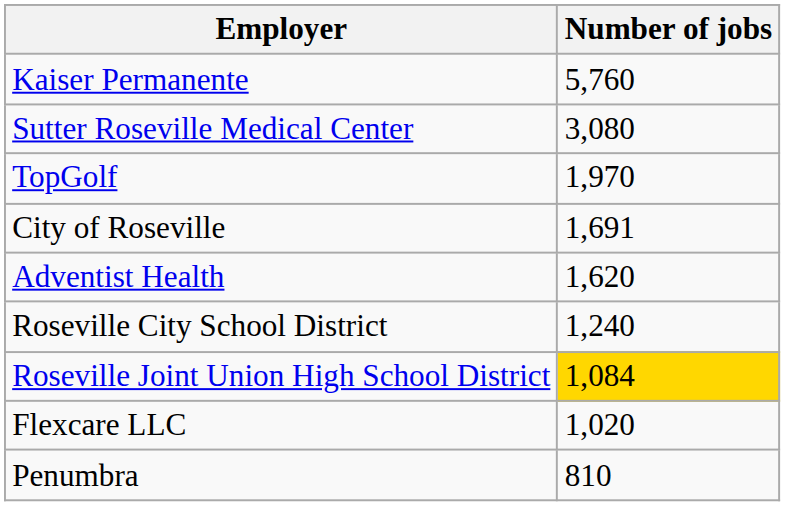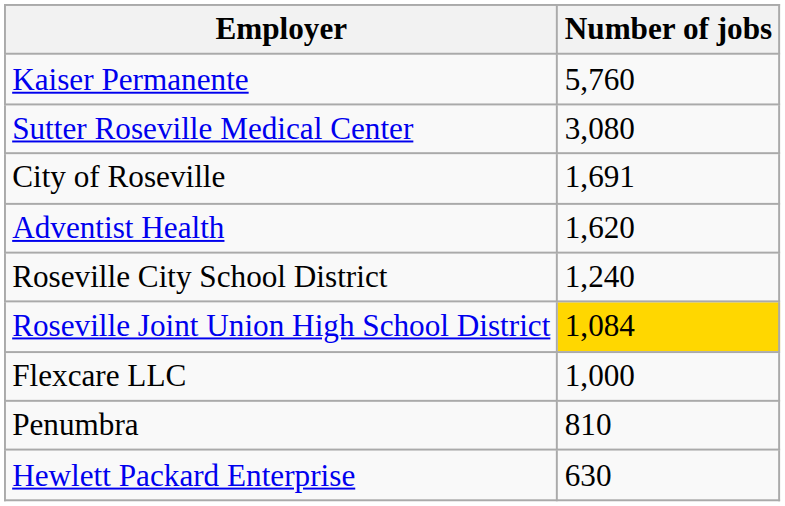 <table class="wikitable">
 <tr>
 <th>Employer</th>
 <th>Number of jobs</th>
 </tr>
 <tr>
 <td><a href='#'>Kaiser Permanente</a></td>
 <td>5,760</td>
 </tr>
 <tr>
 <td><a href='#'>Sutter Roseville Medical Center</a></td>
 <td>3,080</td>
-</tr>
-<tr>
-<td><a href='#'>TopGolf</a></td>
-<td>1,970</td>
 </tr>
 <tr>
 <td>City of Roseville</td>
 <td>1,691</td>
 </tr>
 <tr>
 <td><a href='#'>Adventist Health</a></td>
 <td>1,620</td>
 </tr>
 <tr>
 <td>Roseville City School District</td>
 <td>1,240</td>
 </tr>
 <tr>
 <td><a href='#'>Roseville Joint Union High School District</a></td>
 <td style="background: gold;">1,084</td>
 </tr>
 <tr>
 <td>Flexcare LLC</td>
-<td>1,020</td>
+<td>1,000</td>
 </tr>
 <tr>
 <td>Penumbra</td>
 <td>810</td>
 </tr>
+<tr>
+<td><a href='#'>Hewlett Packard Enterprise</a></td>
+<td>630</td>
+</tr>
 </table>
